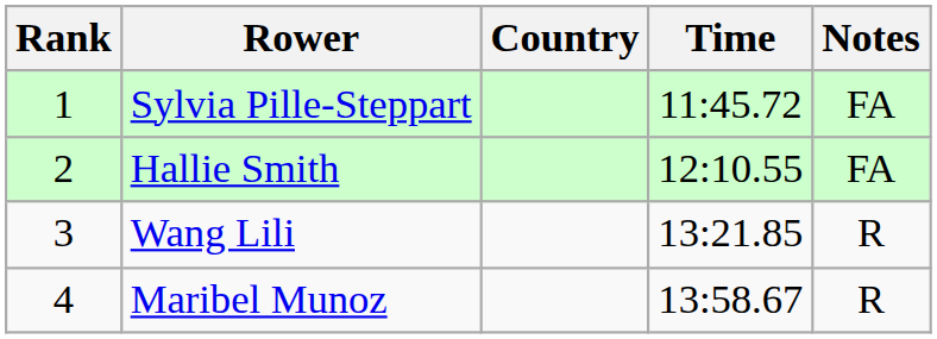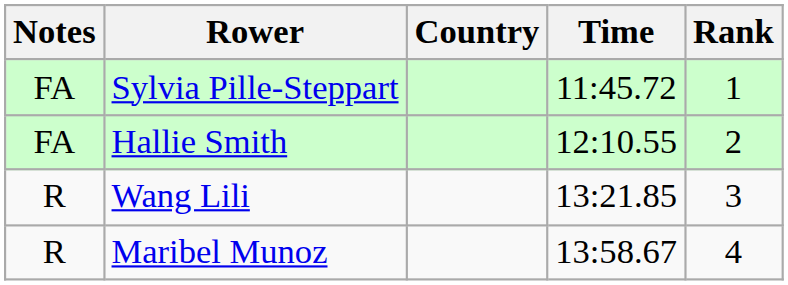 <table class="wikitable" style="text-align:center">
 <tr>
-<th>Rank</th>
+<th>Notes</th>
 <th>Rower</th>
 <th>Country</th>
 <th>Time</th>
-<th>Notes</th>
+<th>Rank</th>
 </tr>
 <tr bgcolor=ccffcc>
-<td>1</td>
+<td>FA</td>
 <td align="left"><a href='#'>Sylvia Pille-Steppart</a></td>
 <td align="left"></td>
 <td>11:45.72</td>
-<td>FA</td>
+<td>1</td>
 </tr>
 <tr bgcolor=ccffcc>
-<td>2</td>
+<td>FA</td>
 <td align="left"><a href='#'>Hallie Smith</a></td>
 <td align="left"></td>
 <td>12:10.55</td>
-<td>FA</td>
+<td>2</td>
 </tr>
 <tr>
-<td>3</td>
+<td>R</td>
 <td align="left"><a href='#'>Wang Lili</a></td>
 <td align="left"></td>
 <td>13:21.85</td>
-<td>R</td>
+<td>3</td>
 </tr>
 <tr>
-<td>4</td>
+<td>R</td>
 <td align="left"><a href='#'>Maribel Munoz</a></td>
 <td align="left"></td>
 <td>13:58.67</td>
-<td>R</td>
+<td>4</td>
 </tr>
 </table>
